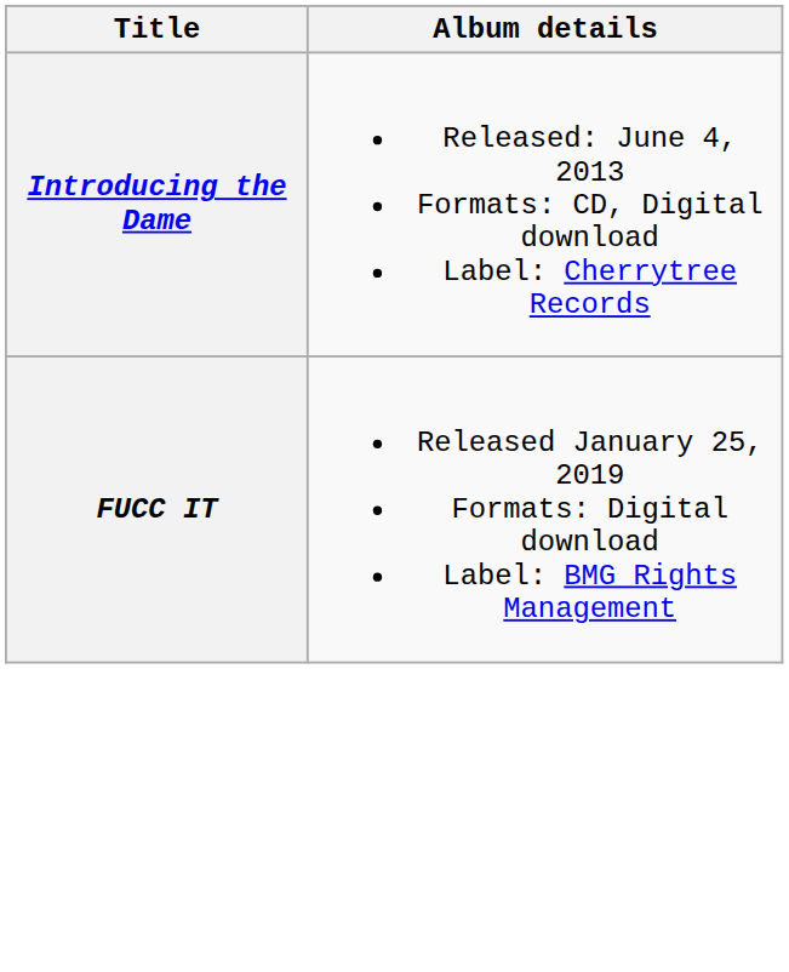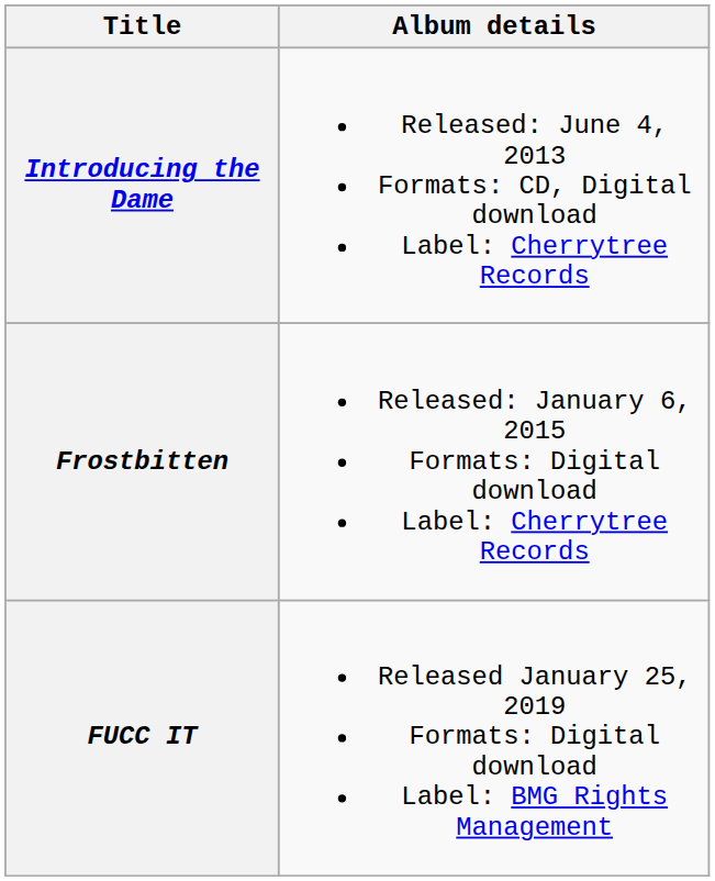 <table class="wikitable plainrowheaders" style="text-align:center;">
 <tr>
 <th scope="col" style="width:10em;">Title</th>
 <th scope="col" style="width:16em;">Album details</th>
 </tr>
 <tr>
 <th scope="row"><em><a href='#'>Introducing the Dame</a></em></th>
 <td><br><ul><li>Released: June 4, 2013</li><li>Formats: CD, Digital download</li><li>Label: <a href='#'>Cherrytree Records</a></li></ul></td>
 </tr>
 <tr>
+<th scope="row"><em>Frostbitten</em></th>
+<td><br><ul><li>Released: January 6, 2015</li><li>Formats: Digital download</li><li>Label: <a href='#'>Cherrytree Records</a></li></ul></td>
+</tr>
+<tr>
 <th scope="row"><em>FUCC IT</em></th>
 <td><br><ul><li>Released January 25, 2019</li><li>Formats: Digital download</li><li>Label: <a href='#'>BMG Rights Management</a></li></ul></td>
 </tr>
 </table>
